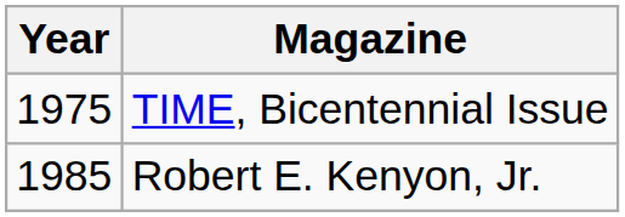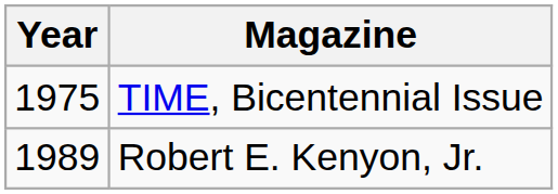 <table class="wikitable">
 <tr>
 <th>Year</th>
 <th>Magazine</th>
 </tr>
 <tr>
 <td>1975</td>
 <td><a href='#'>TIME</a>, Bicentennial Issue</td>
 </tr>
 <tr>
-<td>1985</td>
+<td>1989</td>
 <td>Robert E. Kenyon, Jr.</td>
 </tr>
 </table>
